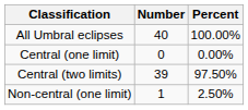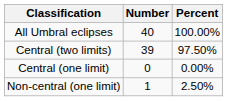 <table class="wikitable sortable">
 <tr align=center>
 <th>Classification</th>
 <th>Number</th>
 <th>Percent</th>
 </tr>
 <tr align=center>
 <td>All Umbral eclipses</td>
 <td>40</td>
 <td>100.00%</td>
 </tr>
 <tr align=center>
+<td>Central (two limits)</td>
+<td>39</td>
+<td>97.50%</td>
+</tr>
+<tr align=center>
 <td>Central (one limit)</td>
 <td>0</td>
 <td>0.00%</td>
-</tr>
-<tr align=center>
-<td>Central (two limits)</td>
-<td>39</td>
-<td>97.50%</td>
 </tr>
 <tr align=center>
 <td>Non-central (one limit)</td>
 <td>1</td>
 <td>2.50%</td>
 </tr>
 </table>
